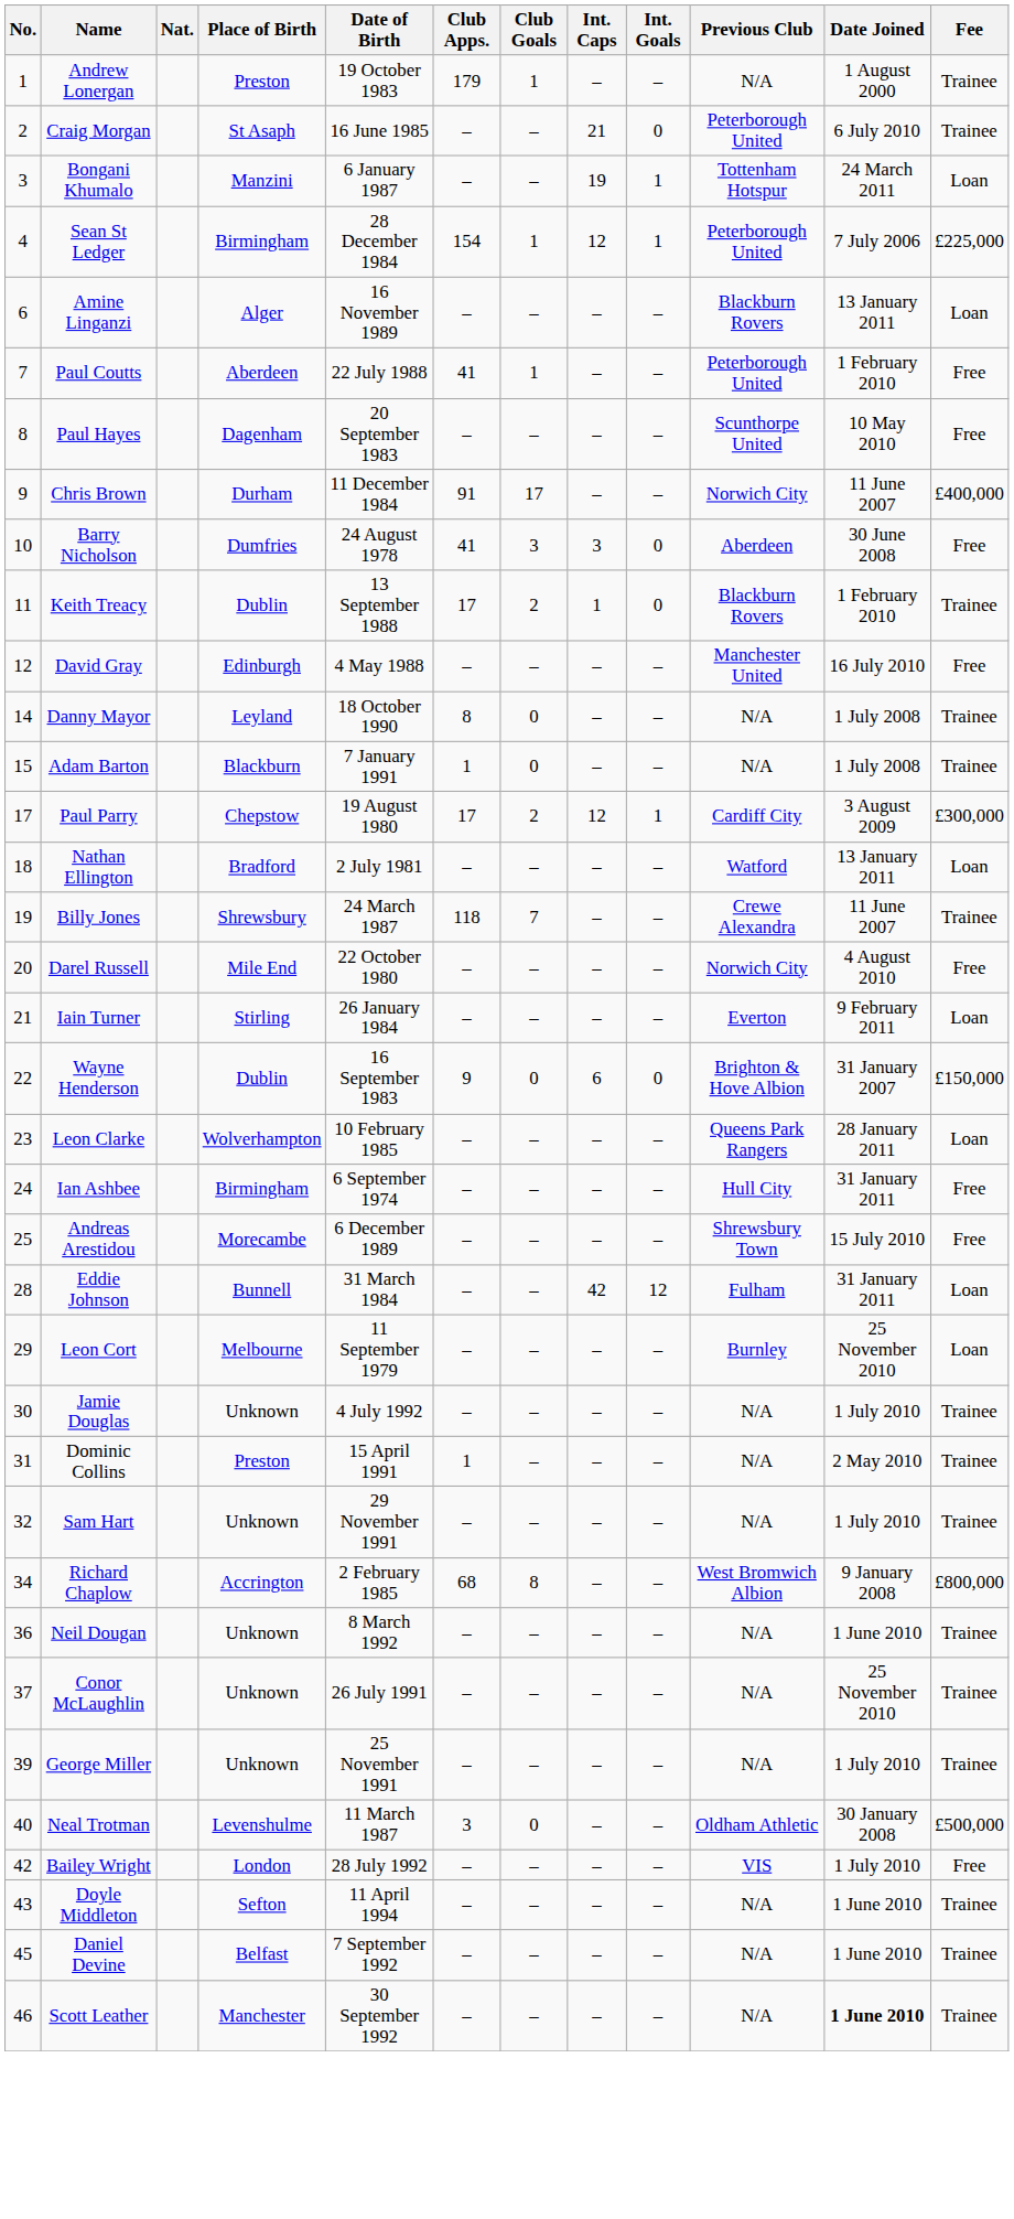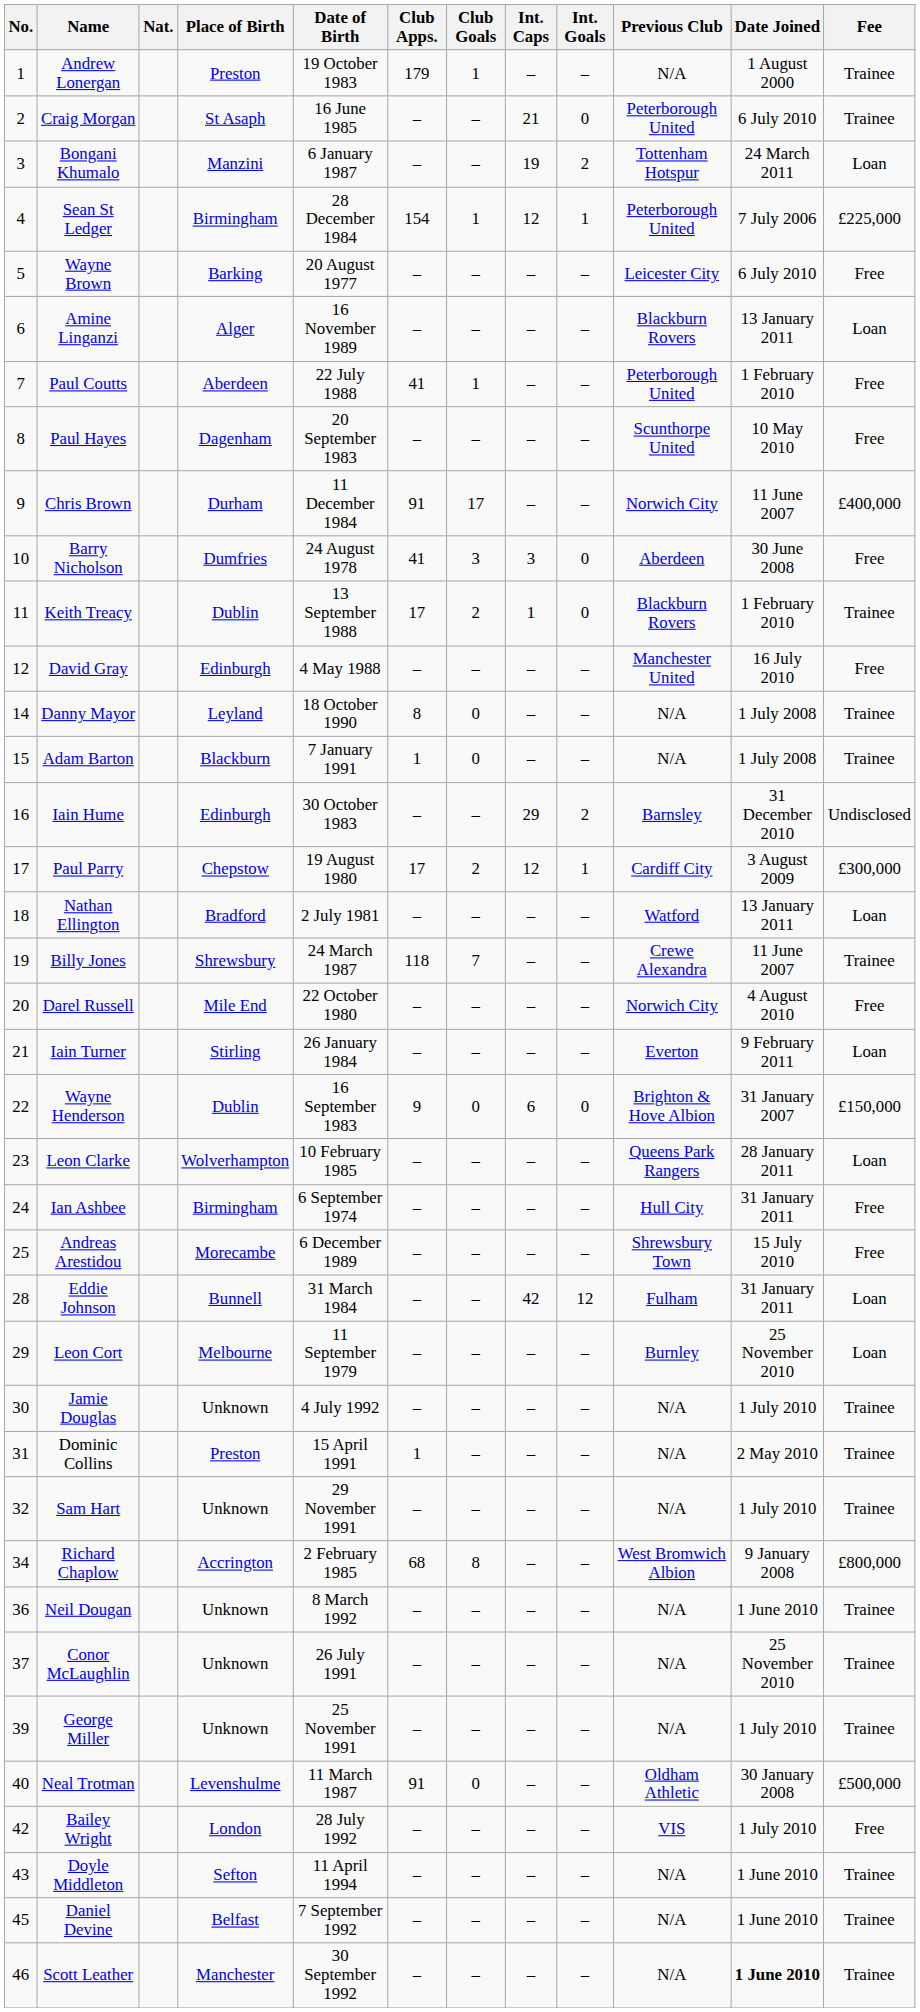 <table class="wikitable" style="text-align:center;">
 <tr>
 <th>No.</th>
 <th>Name</th>
 <th>Nat.</th>
 <th>Place of Birth</th>
 <th>Date of Birth</th>
 <th>Club Apps.</th>
 <th>Club Goals</th>
 <th>Int. Caps</th>
 <th>Int. Goals</th>
 <th>Previous Club</th>
 <th>Date Joined</th>
 <th>Fee</th>
 </tr>
 <tr>
 <td>1</td>
 <td><a href='#'>Andrew Lonergan</a></td>
 <td></td>
 <td><a href='#'>Preston</a></td>
 <td>19 October 1983</td>
 <td>179</td>
 <td>1</td>
 <td>–</td>
 <td>–</td>
 <td>N/A</td>
 <td>1 August 2000</td>
 <td>Trainee</td>
 </tr>
 <tr>
 <td>2</td>
 <td><a href='#'>Craig Morgan</a></td>
 <td></td>
 <td><a href='#'>St Asaph</a></td>
 <td>16 June 1985</td>
 <td>–</td>
 <td>–</td>
 <td>21</td>
 <td>0</td>
 <td><a href='#'>Peterborough United</a></td>
 <td>6 July 2010</td>
 <td>Trainee</td>
 </tr>
 <tr>
 <td>3</td>
 <td><a href='#'>Bongani Khumalo</a></td>
 <td></td>
 <td><a href='#'>Manzini</a></td>
 <td>6 January 1987</td>
 <td>–</td>
 <td>–</td>
 <td>19</td>
-<td>1</td>
+<td>2</td>
 <td><a href='#'>Tottenham Hotspur</a></td>
 <td>24 March 2011</td>
 <td>Loan</td>
 </tr>
 <tr>
 <td>4</td>
 <td><a href='#'>Sean St Ledger</a></td>
 <td></td>
 <td><a href='#'>Birmingham</a></td>
 <td>28 December 1984</td>
 <td>154</td>
 <td>1</td>
 <td>12</td>
 <td>1</td>
 <td><a href='#'>Peterborough United</a></td>
 <td>7 July 2006</td>
 <td>£225,000</td>
+</tr>
+<tr>
+<td>5</td>
+<td><a href='#'>Wayne Brown</a></td>
+<td></td>
+<td><a href='#'>Barking</a></td>
+<td>20 August 1977</td>
+<td>–</td>
+<td>–</td>
+<td>–</td>
+<td>–</td>
+<td><a href='#'>Leicester City</a></td>
+<td>6 July 2010</td>
+<td>Free</td>
 </tr>
 <tr>
 <td>6</td>
 <td><a href='#'>Amine Linganzi</a></td>
 <td></td>
 <td><a href='#'>Alger</a></td>
 <td>16 November 1989</td>
 <td>–</td>
 <td>–</td>
 <td>–</td>
 <td>–</td>
 <td><a href='#'>Blackburn Rovers</a></td>
 <td>13 January 2011</td>
 <td>Loan</td>
 </tr>
 <tr>
 <td>7</td>
 <td><a href='#'>Paul Coutts</a></td>
 <td></td>
 <td><a href='#'>Aberdeen</a></td>
 <td>22 July 1988</td>
 <td>41</td>
 <td>1</td>
 <td>–</td>
 <td>–</td>
 <td><a href='#'>Peterborough United</a></td>
 <td>1 February 2010</td>
 <td>Free</td>
 </tr>
 <tr>
 <td>8</td>
 <td><a href='#'>Paul Hayes</a></td>
 <td></td>
 <td><a href='#'>Dagenham</a></td>
 <td>20 September 1983</td>
 <td>–</td>
 <td>–</td>
 <td>–</td>
 <td>–</td>
 <td><a href='#'>Scunthorpe United</a></td>
 <td>10 May 2010</td>
 <td>Free</td>
 </tr>
 <tr>
 <td>9</td>
 <td><a href='#'>Chris Brown</a></td>
 <td></td>
 <td><a href='#'>Durham</a></td>
 <td>11 December 1984</td>
 <td>91</td>
 <td>17</td>
 <td>–</td>
 <td>–</td>
 <td><a href='#'>Norwich City</a></td>
 <td>11 June 2007</td>
 <td>£400,000</td>
 </tr>
 <tr>
 <td>10</td>
 <td><a href='#'>Barry Nicholson</a></td>
 <td></td>
 <td><a href='#'>Dumfries</a></td>
 <td>24 August 1978</td>
 <td>41</td>
 <td>3</td>
 <td>3</td>
 <td>0</td>
 <td><a href='#'>Aberdeen</a></td>
 <td>30 June 2008</td>
 <td>Free</td>
 </tr>
 <tr>
 <td>11</td>
 <td><a href='#'>Keith Treacy</a></td>
 <td></td>
 <td><a href='#'>Dublin</a></td>
 <td>13 September 1988</td>
 <td>17</td>
 <td>2</td>
 <td>1</td>
 <td>0</td>
 <td><a href='#'>Blackburn Rovers</a></td>
 <td>1 February 2010</td>
 <td>Trainee</td>
 </tr>
 <tr>
 <td>12</td>
 <td><a href='#'>David Gray</a></td>
 <td></td>
 <td><a href='#'>Edinburgh</a></td>
 <td>4 May 1988</td>
 <td>–</td>
 <td>–</td>
 <td>–</td>
 <td>–</td>
 <td><a href='#'>Manchester United</a></td>
 <td>16 July 2010</td>
 <td>Free</td>
 </tr>
 <tr>
 <td>14</td>
 <td><a href='#'>Danny Mayor</a></td>
 <td></td>
 <td><a href='#'>Leyland</a></td>
 <td>18 October 1990</td>
 <td>8</td>
 <td>0</td>
 <td>–</td>
 <td>–</td>
 <td>N/A</td>
 <td>1 July 2008</td>
 <td>Trainee</td>
 </tr>
 <tr>
 <td>15</td>
 <td><a href='#'>Adam Barton</a></td>
 <td></td>
 <td><a href='#'>Blackburn</a></td>
 <td>7 January 1991</td>
 <td>1</td>
 <td>0</td>
 <td>–</td>
 <td>–</td>
 <td>N/A</td>
 <td>1 July 2008</td>
 <td>Trainee</td>
+</tr>
+<tr>
+<td>16</td>
+<td><a href='#'>Iain Hume</a></td>
+<td></td>
+<td><a href='#'>Edinburgh</a></td>
+<td>30 October 1983</td>
+<td>–</td>
+<td>–</td>
+<td>29</td>
+<td>2</td>
+<td><a href='#'>Barnsley</a></td>
+<td>31 December 2010</td>
+<td>Undisclosed</td>
 </tr>
 <tr>
 <td>17</td>
 <td><a href='#'>Paul Parry</a></td>
 <td></td>
 <td><a href='#'>Chepstow</a></td>
 <td>19 August 1980</td>
 <td>17</td>
 <td>2</td>
 <td>12</td>
 <td>1</td>
 <td><a href='#'>Cardiff City</a></td>
 <td>3 August 2009</td>
 <td>£300,000</td>
 </tr>
 <tr>
 <td>18</td>
 <td><a href='#'>Nathan Ellington</a></td>
 <td></td>
 <td><a href='#'>Bradford</a></td>
 <td>2 July 1981</td>
 <td>–</td>
 <td>–</td>
 <td>–</td>
 <td>–</td>
 <td><a href='#'>Watford</a></td>
 <td>13 January 2011</td>
 <td>Loan</td>
 </tr>
 <tr>
 <td>19</td>
 <td><a href='#'>Billy Jones</a></td>
 <td></td>
 <td><a href='#'>Shrewsbury</a></td>
 <td>24 March 1987</td>
 <td>118</td>
 <td>7</td>
 <td>–</td>
 <td>–</td>
 <td><a href='#'>Crewe Alexandra</a></td>
 <td>11 June 2007</td>
 <td>Trainee</td>
 </tr>
 <tr>
 <td>20</td>
 <td><a href='#'>Darel Russell</a></td>
 <td></td>
 <td><a href='#'>Mile End</a></td>
 <td>22 October 1980</td>
 <td>–</td>
 <td>–</td>
 <td>–</td>
 <td>–</td>
 <td><a href='#'>Norwich City</a></td>
 <td>4 August 2010</td>
 <td>Free</td>
 </tr>
 <tr>
 <td>21</td>
 <td><a href='#'>Iain Turner</a></td>
 <td></td>
 <td><a href='#'>Stirling</a></td>
 <td>26 January 1984</td>
 <td>–</td>
 <td>–</td>
 <td>–</td>
 <td>–</td>
 <td><a href='#'>Everton</a></td>
 <td>9 February 2011</td>
 <td>Loan</td>
 </tr>
 <tr>
 <td>22</td>
 <td><a href='#'>Wayne Henderson</a></td>
 <td></td>
 <td><a href='#'>Dublin</a></td>
 <td>16 September 1983</td>
 <td>9</td>
 <td>0</td>
 <td>6</td>
 <td>0</td>
 <td><a href='#'>Brighton & Hove Albion</a></td>
 <td>31 January 2007</td>
 <td>£150,000</td>
 </tr>
 <tr>
 <td>23</td>
 <td><a href='#'>Leon Clarke</a></td>
 <td></td>
 <td><a href='#'>Wolverhampton</a></td>
 <td>10 February 1985</td>
 <td>–</td>
 <td>–</td>
 <td>–</td>
 <td>–</td>
 <td><a href='#'>Queens Park Rangers</a></td>
 <td>28 January 2011</td>
 <td>Loan</td>
 </tr>
 <tr>
 <td>24</td>
 <td><a href='#'>Ian Ashbee</a></td>
 <td></td>
 <td><a href='#'>Birmingham</a></td>
 <td>6 September 1974</td>
 <td>–</td>
 <td>–</td>
 <td>–</td>
 <td>–</td>
 <td><a href='#'>Hull City</a></td>
 <td>31 January 2011</td>
 <td>Free</td>
 </tr>
 <tr>
 <td>25</td>
 <td><a href='#'>Andreas Arestidou</a></td>
 <td></td>
 <td><a href='#'>Morecambe</a></td>
 <td>6 December 1989</td>
 <td>–</td>
 <td>–</td>
 <td>–</td>
 <td>–</td>
 <td><a href='#'>Shrewsbury Town</a></td>
 <td>15 July 2010</td>
 <td>Free</td>
 </tr>
 <tr>
 <td>28</td>
 <td><a href='#'>Eddie Johnson</a></td>
 <td></td>
 <td><a href='#'>Bunnell</a></td>
 <td>31 March 1984</td>
 <td>–</td>
 <td>–</td>
 <td>42</td>
 <td>12</td>
 <td><a href='#'>Fulham</a></td>
 <td>31 January 2011</td>
 <td>Loan</td>
 </tr>
 <tr>
 <td>29</td>
 <td><a href='#'>Leon Cort</a></td>
 <td></td>
 <td><a href='#'>Melbourne</a></td>
 <td>11 September 1979</td>
 <td>–</td>
 <td>–</td>
 <td>–</td>
 <td>–</td>
 <td><a href='#'>Burnley</a></td>
 <td>25 November 2010</td>
 <td>Loan</td>
 </tr>
 <tr>
 <td>30</td>
 <td><a href='#'>Jamie Douglas</a></td>
 <td></td>
 <td>Unknown</td>
 <td>4 July 1992</td>
 <td>–</td>
 <td>–</td>
 <td>–</td>
 <td>–</td>
 <td>N/A</td>
 <td>1 July 2010</td>
 <td>Trainee</td>
 </tr>
 <tr>
 <td>31</td>
 <td>Dominic Collins</td>
 <td></td>
 <td><a href='#'>Preston</a></td>
 <td>15 April 1991</td>
 <td>1</td>
 <td>–</td>
 <td>–</td>
 <td>–</td>
 <td>N/A</td>
 <td>2 May 2010</td>
 <td>Trainee</td>
 </tr>
 <tr>
 <td>32</td>
 <td><a href='#'>Sam Hart</a></td>
 <td></td>
 <td>Unknown</td>
 <td>29 November 1991</td>
 <td>–</td>
 <td>–</td>
 <td>–</td>
 <td>–</td>
 <td>N/A</td>
 <td>1 July 2010</td>
 <td>Trainee</td>
 </tr>
 <tr>
 <td>34</td>
 <td><a href='#'>Richard Chaplow</a></td>
 <td></td>
 <td><a href='#'>Accrington</a></td>
 <td>2 February 1985</td>
 <td>68</td>
 <td>8</td>
 <td>–</td>
 <td>–</td>
 <td><a href='#'>West Bromwich Albion</a></td>
 <td>9 January 2008</td>
 <td>£800,000</td>
 </tr>
 <tr>
 <td>36</td>
 <td><a href='#'>Neil Dougan</a></td>
 <td></td>
 <td>Unknown</td>
 <td>8 March 1992</td>
 <td>–</td>
 <td>–</td>
 <td>–</td>
 <td>–</td>
 <td>N/A</td>
 <td>1 June 2010</td>
 <td>Trainee</td>
 </tr>
 <tr>
 <td>37</td>
 <td><a href='#'>Conor McLaughlin</a></td>
 <td></td>
 <td>Unknown</td>
 <td>26 July 1991</td>
 <td>–</td>
 <td>–</td>
 <td>–</td>
 <td>–</td>
 <td>N/A</td>
 <td>25 November 2010</td>
 <td>Trainee</td>
 </tr>
 <tr>
 <td>39</td>
 <td><a href='#'>George Miller</a></td>
 <td></td>
 <td>Unknown</td>
 <td>25 November 1991</td>
 <td>–</td>
 <td>–</td>
 <td>–</td>
 <td>–</td>
 <td>N/A</td>
 <td>1 July 2010</td>
 <td>Trainee</td>
 </tr>
 <tr>
 <td>40</td>
 <td><a href='#'>Neal Trotman</a></td>
 <td></td>
 <td><a href='#'>Levenshulme</a></td>
 <td>11 March 1987</td>
-<td>3</td>
+<td>91</td>
 <td>0</td>
 <td>–</td>
 <td>–</td>
 <td><a href='#'>Oldham Athletic</a></td>
 <td>30 January 2008</td>
 <td>£500,000</td>
 </tr>
 <tr>
 <td>42</td>
 <td><a href='#'>Bailey Wright</a></td>
 <td></td>
 <td><a href='#'>London</a></td>
 <td>28 July 1992</td>
 <td>–</td>
 <td>–</td>
 <td>–</td>
 <td>–</td>
 <td><a href='#'>VIS</a></td>
 <td>1 July 2010</td>
 <td>Free</td>
 </tr>
 <tr>
 <td>43</td>
 <td><a href='#'>Doyle Middleton</a></td>
 <td></td>
 <td><a href='#'>Sefton</a></td>
 <td>11 April 1994</td>
 <td>–</td>
 <td>–</td>
 <td>–</td>
 <td>–</td>
 <td>N/A</td>
 <td>1 June 2010</td>
 <td>Trainee</td>
 </tr>
 <tr>
 <td>45</td>
 <td><a href='#'>Daniel Devine</a></td>
 <td></td>
 <td><a href='#'>Belfast</a></td>
 <td>7 September 1992</td>
 <td>–</td>
 <td>–</td>
 <td>–</td>
 <td>–</td>
 <td>N/A</td>
 <td>1 June 2010</td>
 <td>Trainee</td>
 </tr>
 <tr>
 <td>46</td>
 <td><a href='#'>Scott Leather</a></td>
 <td></td>
 <td><a href='#'>Manchester</a></td>
 <td>30 September 1992</td>
 <td>–</td>
 <td>–</td>
 <td>–</td>
 <td>–</td>
 <td>N/A</td>
 <td><strong>1 June 2010</strong></td>
 <td>Trainee</td>
 </tr>
 </table>
